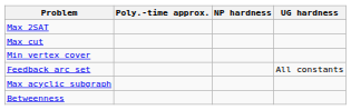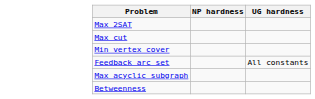 <table class="wikitable" style="float: right; margin-left: 1em;" border="1">
 <tr>
 <th>Problem</th>
-<th>Poly.-time approx.</th>
 <th>NP hardness</th>
 <th>UG hardness</th>
 </tr>
 <tr>
 <td><a href='#'>Max 2SAT</a></td>
 <td></td>
 <td></td>
-<td></td>
 </tr>
 <tr>
 <td><a href='#'>Max cut</a></td>
-<td></td>
 <td></td>
 <td></td>
 </tr>
 <tr>
 <td><a href='#'>Min vertex cover</a></td>
 <td></td>
 <td></td>
-<td></td>
 </tr>
 <tr>
 <td><a href='#'>Feedback arc set</a></td>
-<td></td>
 <td></td>
 <td>All constants</td>
 </tr>
 <tr>
 <td><a href='#'>Max acyclic subgraph</a></td>
 <td></td>
 <td></td>
-<td></td>
 </tr>
 <tr>
 <td><a href='#'>Betweenness</a></td>
 <td></td>
 <td></td>
-<td></td>
 </tr>
 </table>
